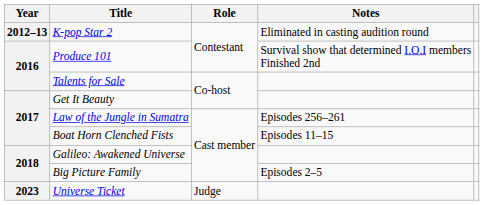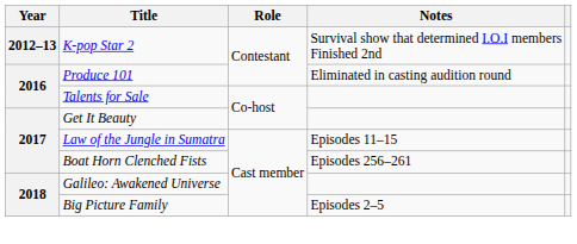 <table class="wikitable plainrowheaders">
 <tr>
 <th scope="col">Year</th>
 <th scope="col">Title</th>
 <th scope="col">Role</th>
 <th scope="col">Notes</th>
 <th scope="col" class="unsortable"></th>
 </tr>
 <tr>
 <th scope="row">2012–13</th>
 <td><em><a href='#'>K-pop Star 2</a></em></td>
 <td rowspan="2">Contestant</td>
-<td>Eliminated in casting audition round</td>
+<td>Survival show that determined <a href='#'>I.O.I</a> members<br>Finished 2nd</td>
 <td style="text-align:center"></td>
 </tr>
 <tr>
 <th scope="row" rowspan="2">2016</th>
 <td><em><a href='#'>Produce 101</a></em></td>
-<td>Survival show that determined <a href='#'>I.O.I</a> members<br>Finished 2nd</td>
+<td>Eliminated in casting audition round</td>
 <td style="text-align:center"></td>
 </tr>
 <tr>
 <td><em><a href='#'>Talents for Sale</a></em></td>
 <td rowspan="2">Co-host</td>
 <td></td>
 <td style="text-align:center"></td>
 </tr>
 <tr>
 <th scope="row" rowspan="3">2017</th>
 <td><em>Get It Beauty</em></td>
 <td></td>
 <td style="text-align:center"></td>
 </tr>
 <tr>
 <td><em><a href='#'>Law of the Jungle in Sumatra</a></em></td>
 <td rowspan="4">Cast member</td>
-<td>Episodes 256–261</td>
+<td>Episodes 11–15</td>
 <td style="text-align:center"></td>
 </tr>
 <tr>
 <td><em>Boat Horn Clenched Fists</em></td>
-<td>Episodes 11–15</td>
+<td>Episodes 256–261</td>
 <td style="text-align:center"></td>
 </tr>
 <tr>
 <th scope="row" rowspan="2">2018</th>
 <td><em>Galileo: Awakened Universe</em></td>
 <td></td>
 <td style="text-align:center"></td>
 </tr>
 <tr>
 <td><em>Big Picture Family</em></td>
 <td>Episodes 2–5</td>
 <td style="text-align:center"></td>
 </tr>
-<tr>
-<th scope="row">2023</th>
-<td><em><a href='#'>Universe Ticket</a></em></td>
-<td>Judge</td>
-<td></td>
-<td style="text-align:center"></td>
-</tr>
 </table>
